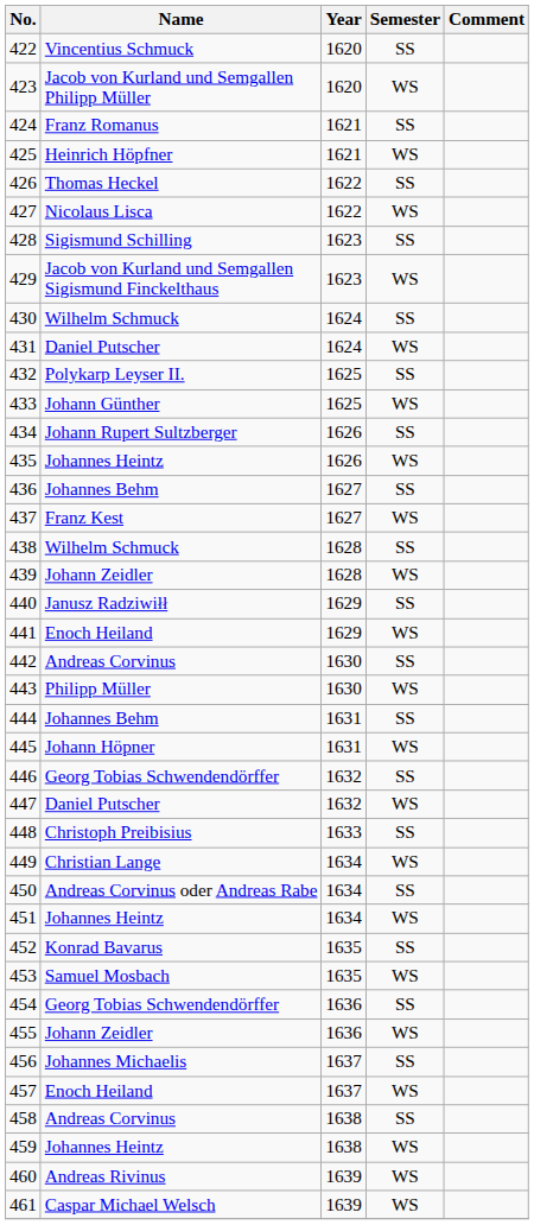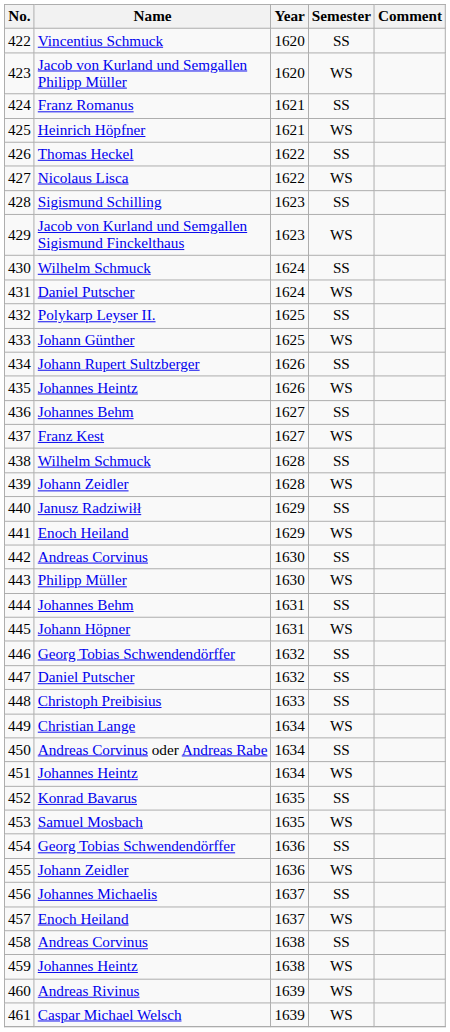 <table class="wikitable">
 <tr>
 <th bgcolor="silver">No.</th>
 <th bgcolor="silver">Name</th>
 <th bgcolor="silver">Year</th>
 <th bgcolor="silver">Semester</th>
 <th bgcolor="silver">Comment</th>
 </tr>
 <tr>
 <td>422</td>
 <td><a href='#'>Vincentius Schmuck</a></td>
 <td>1620</td>
 <td align="center">SS</td>
 <td></td>
 </tr>
 <tr>
 <td>423</td>
 <td><a href='#'>Jacob von Kurland und Semgallen</a><br><a href='#'>Philipp Müller</a></td>
 <td>1620</td>
 <td align="center">WS</td>
 <td></td>
 </tr>
 <tr>
 <td>424</td>
 <td><a href='#'>Franz Romanus</a></td>
 <td>1621</td>
 <td align="center">SS</td>
 <td></td>
 </tr>
 <tr>
 <td>425</td>
 <td><a href='#'>Heinrich Höpfner</a></td>
 <td>1621</td>
 <td align="center">WS</td>
 <td></td>
 </tr>
 <tr>
 <td>426</td>
 <td><a href='#'>Thomas Heckel</a></td>
 <td>1622</td>
 <td align="center">SS</td>
 <td></td>
 </tr>
 <tr>
 <td>427</td>
 <td><a href='#'>Nicolaus Lisca</a></td>
 <td>1622</td>
 <td align="center">WS</td>
 <td></td>
 </tr>
 <tr>
 <td>428</td>
 <td><a href='#'>Sigismund Schilling</a></td>
 <td>1623</td>
 <td align="center">SS</td>
 <td></td>
 </tr>
 <tr>
 <td>429</td>
 <td><a href='#'>Jacob von Kurland und Semgallen</a><br><a href='#'>Sigismund Finckelthaus</a></td>
 <td>1623</td>
 <td align="center">WS</td>
 <td></td>
 </tr>
 <tr>
 <td>430</td>
 <td><a href='#'>Wilhelm Schmuck</a></td>
 <td>1624</td>
 <td align="center">SS</td>
 <td></td>
 </tr>
 <tr>
 <td>431</td>
 <td><a href='#'>Daniel Putscher</a></td>
 <td>1624</td>
 <td align="center">WS</td>
 <td></td>
 </tr>
 <tr>
 <td>432</td>
 <td><a href='#'>Polykarp Leyser II.</a></td>
 <td>1625</td>
 <td align="center">SS</td>
 <td></td>
 </tr>
 <tr>
 <td>433</td>
 <td><a href='#'>Johann Günther</a></td>
 <td>1625</td>
 <td align="center">WS</td>
 <td></td>
 </tr>
 <tr>
 <td>434</td>
 <td><a href='#'>Johann Rupert Sultzberger</a></td>
 <td>1626</td>
 <td align="center">SS</td>
 <td></td>
 </tr>
 <tr>
 <td>435</td>
 <td><a href='#'>Johannes Heintz</a></td>
 <td>1626</td>
 <td align="center">WS</td>
 <td></td>
 </tr>
 <tr>
 <td>436</td>
 <td><a href='#'>Johannes Behm</a></td>
 <td>1627</td>
 <td align="center">SS</td>
 <td></td>
 </tr>
 <tr>
 <td>437</td>
 <td><a href='#'>Franz Kest</a></td>
 <td>1627</td>
 <td align="center">WS</td>
 <td></td>
 </tr>
 <tr>
 <td>438</td>
 <td><a href='#'>Wilhelm Schmuck</a></td>
 <td>1628</td>
 <td align="center">SS</td>
 <td></td>
 </tr>
 <tr>
 <td>439</td>
 <td><a href='#'>Johann Zeidler</a></td>
 <td>1628</td>
 <td align="center">WS</td>
 <td></td>
 </tr>
 <tr>
 <td>440</td>
 <td><a href='#'>Janusz Radziwiłł</a></td>
 <td>1629</td>
 <td align="center">SS</td>
 <td></td>
 </tr>
 <tr>
 <td>441</td>
 <td><a href='#'>Enoch Heiland</a></td>
 <td>1629</td>
 <td align="center">WS</td>
 <td></td>
 </tr>
 <tr>
 <td>442</td>
 <td><a href='#'>Andreas Corvinus</a></td>
 <td>1630</td>
 <td align="center">SS</td>
 <td></td>
 </tr>
 <tr>
 <td>443</td>
 <td><a href='#'>Philipp Müller</a></td>
 <td>1630</td>
 <td align="center">WS</td>
 <td></td>
 </tr>
 <tr>
 <td>444</td>
 <td><a href='#'>Johannes Behm</a></td>
 <td>1631</td>
 <td align="center">SS</td>
 <td></td>
 </tr>
 <tr>
 <td>445</td>
 <td><a href='#'>Johann Höpner</a></td>
 <td>1631</td>
 <td align="center">WS</td>
 <td></td>
 </tr>
 <tr>
 <td>446</td>
 <td><a href='#'>Georg Tobias Schwendendörffer</a></td>
 <td>1632</td>
 <td align="center">SS</td>
 <td></td>
 </tr>
 <tr>
 <td>447</td>
 <td><a href='#'>Daniel Putscher</a></td>
 <td>1632</td>
-<td align="center">WS</td>
+<td align="center">SS</td>
 <td></td>
 </tr>
 <tr>
 <td>448</td>
 <td><a href='#'>Christoph Preibisius</a></td>
 <td>1633</td>
 <td align="center">SS</td>
 <td></td>
 </tr>
 <tr>
 <td>449</td>
 <td><a href='#'>Christian Lange</a></td>
 <td>1634</td>
 <td align="center">WS</td>
 <td></td>
 </tr>
 <tr>
 <td>450</td>
 <td><a href='#'>Andreas Corvinus</a> oder <a href='#'>Andreas Rabe</a></td>
 <td>1634</td>
 <td align="center">SS</td>
 <td></td>
 </tr>
 <tr>
 <td>451</td>
 <td><a href='#'>Johannes Heintz</a></td>
 <td>1634</td>
 <td align="center">WS</td>
 <td></td>
 </tr>
 <tr>
 <td>452</td>
 <td><a href='#'>Konrad Bavarus</a></td>
 <td>1635</td>
 <td align="center">SS</td>
 <td></td>
 </tr>
 <tr>
 <td>453</td>
 <td><a href='#'>Samuel Mosbach</a></td>
 <td>1635</td>
 <td align="center">WS</td>
 <td></td>
 </tr>
 <tr>
 <td>454</td>
 <td><a href='#'>Georg Tobias Schwendendörffer</a></td>
 <td>1636</td>
 <td align="center">SS</td>
 <td></td>
 </tr>
 <tr>
 <td>455</td>
 <td><a href='#'>Johann Zeidler</a></td>
 <td>1636</td>
 <td align="center">WS</td>
 <td></td>
 </tr>
 <tr>
 <td>456</td>
 <td><a href='#'>Johannes Michaelis</a></td>
 <td>1637</td>
 <td align="center">SS</td>
 <td></td>
 </tr>
 <tr>
 <td>457</td>
 <td><a href='#'>Enoch Heiland</a></td>
 <td>1637</td>
 <td align="center">WS</td>
 <td></td>
 </tr>
 <tr>
 <td>458</td>
 <td><a href='#'>Andreas Corvinus</a></td>
 <td>1638</td>
 <td align="center">SS</td>
 <td></td>
 </tr>
 <tr>
 <td>459</td>
 <td><a href='#'>Johannes Heintz</a></td>
 <td>1638</td>
 <td align="center">WS</td>
 <td></td>
 </tr>
 <tr>
 <td>460</td>
 <td><a href='#'>Andreas Rivinus</a></td>
 <td>1639</td>
 <td align="center">WS</td>
 <td></td>
 </tr>
 <tr>
 <td>461</td>
 <td><a href='#'>Caspar Michael Welsch</a></td>
 <td>1639</td>
 <td align="center">WS</td>
 <td></td>
 </tr>
 <tr>
 </tr>
 </table>
